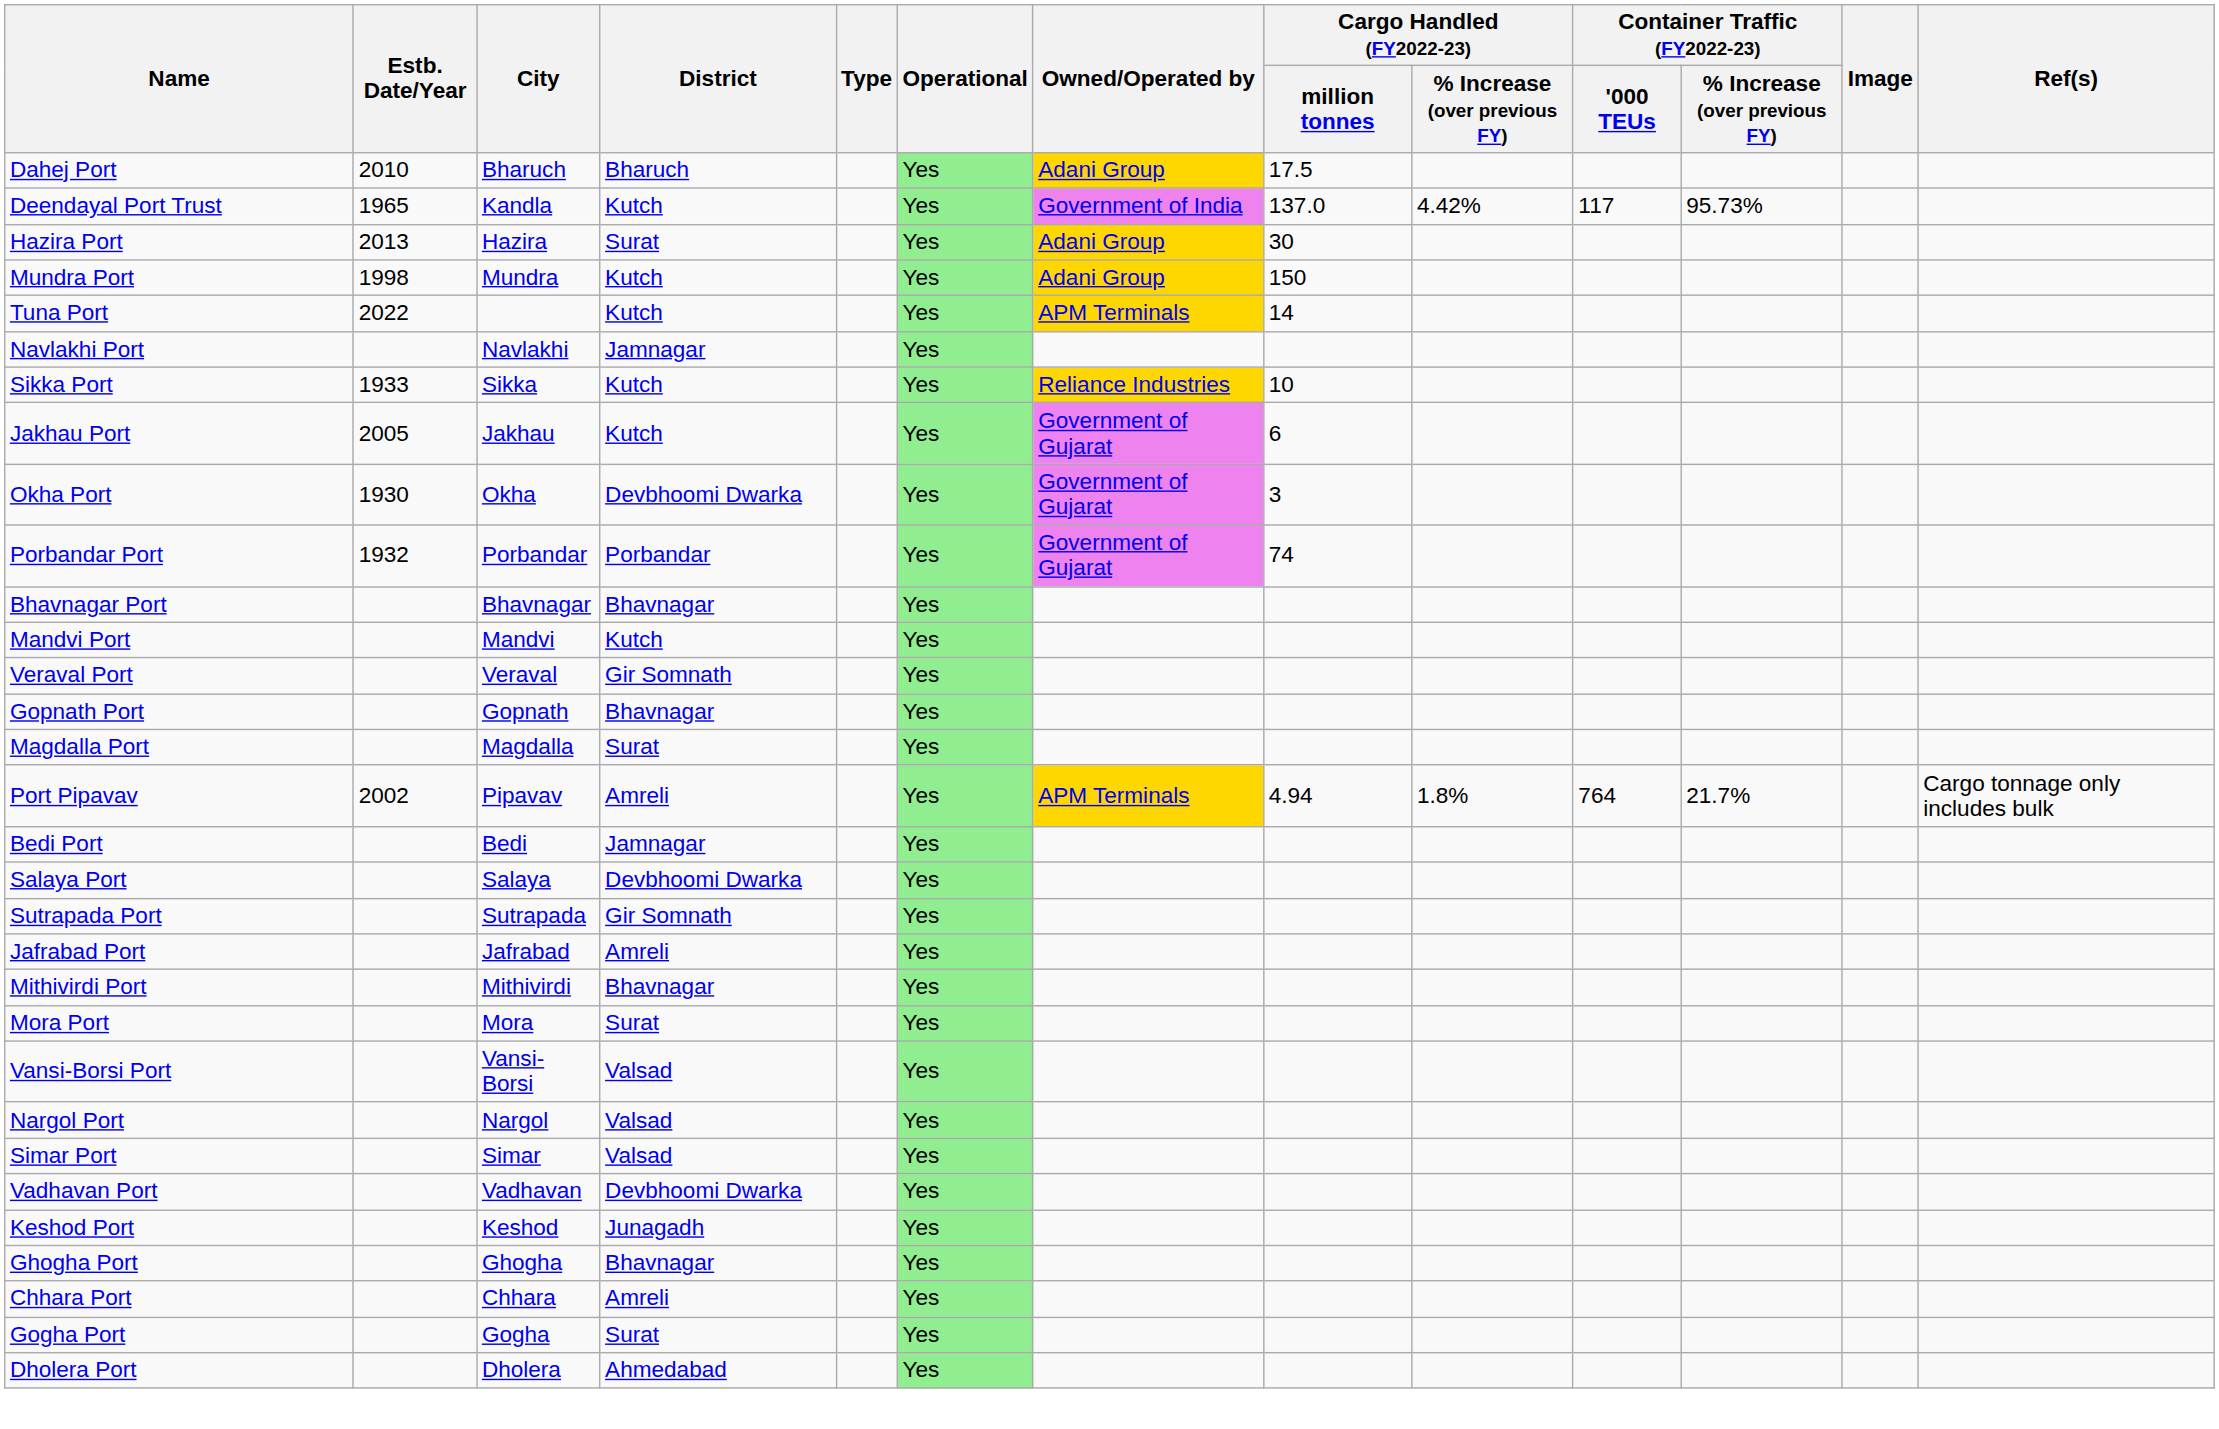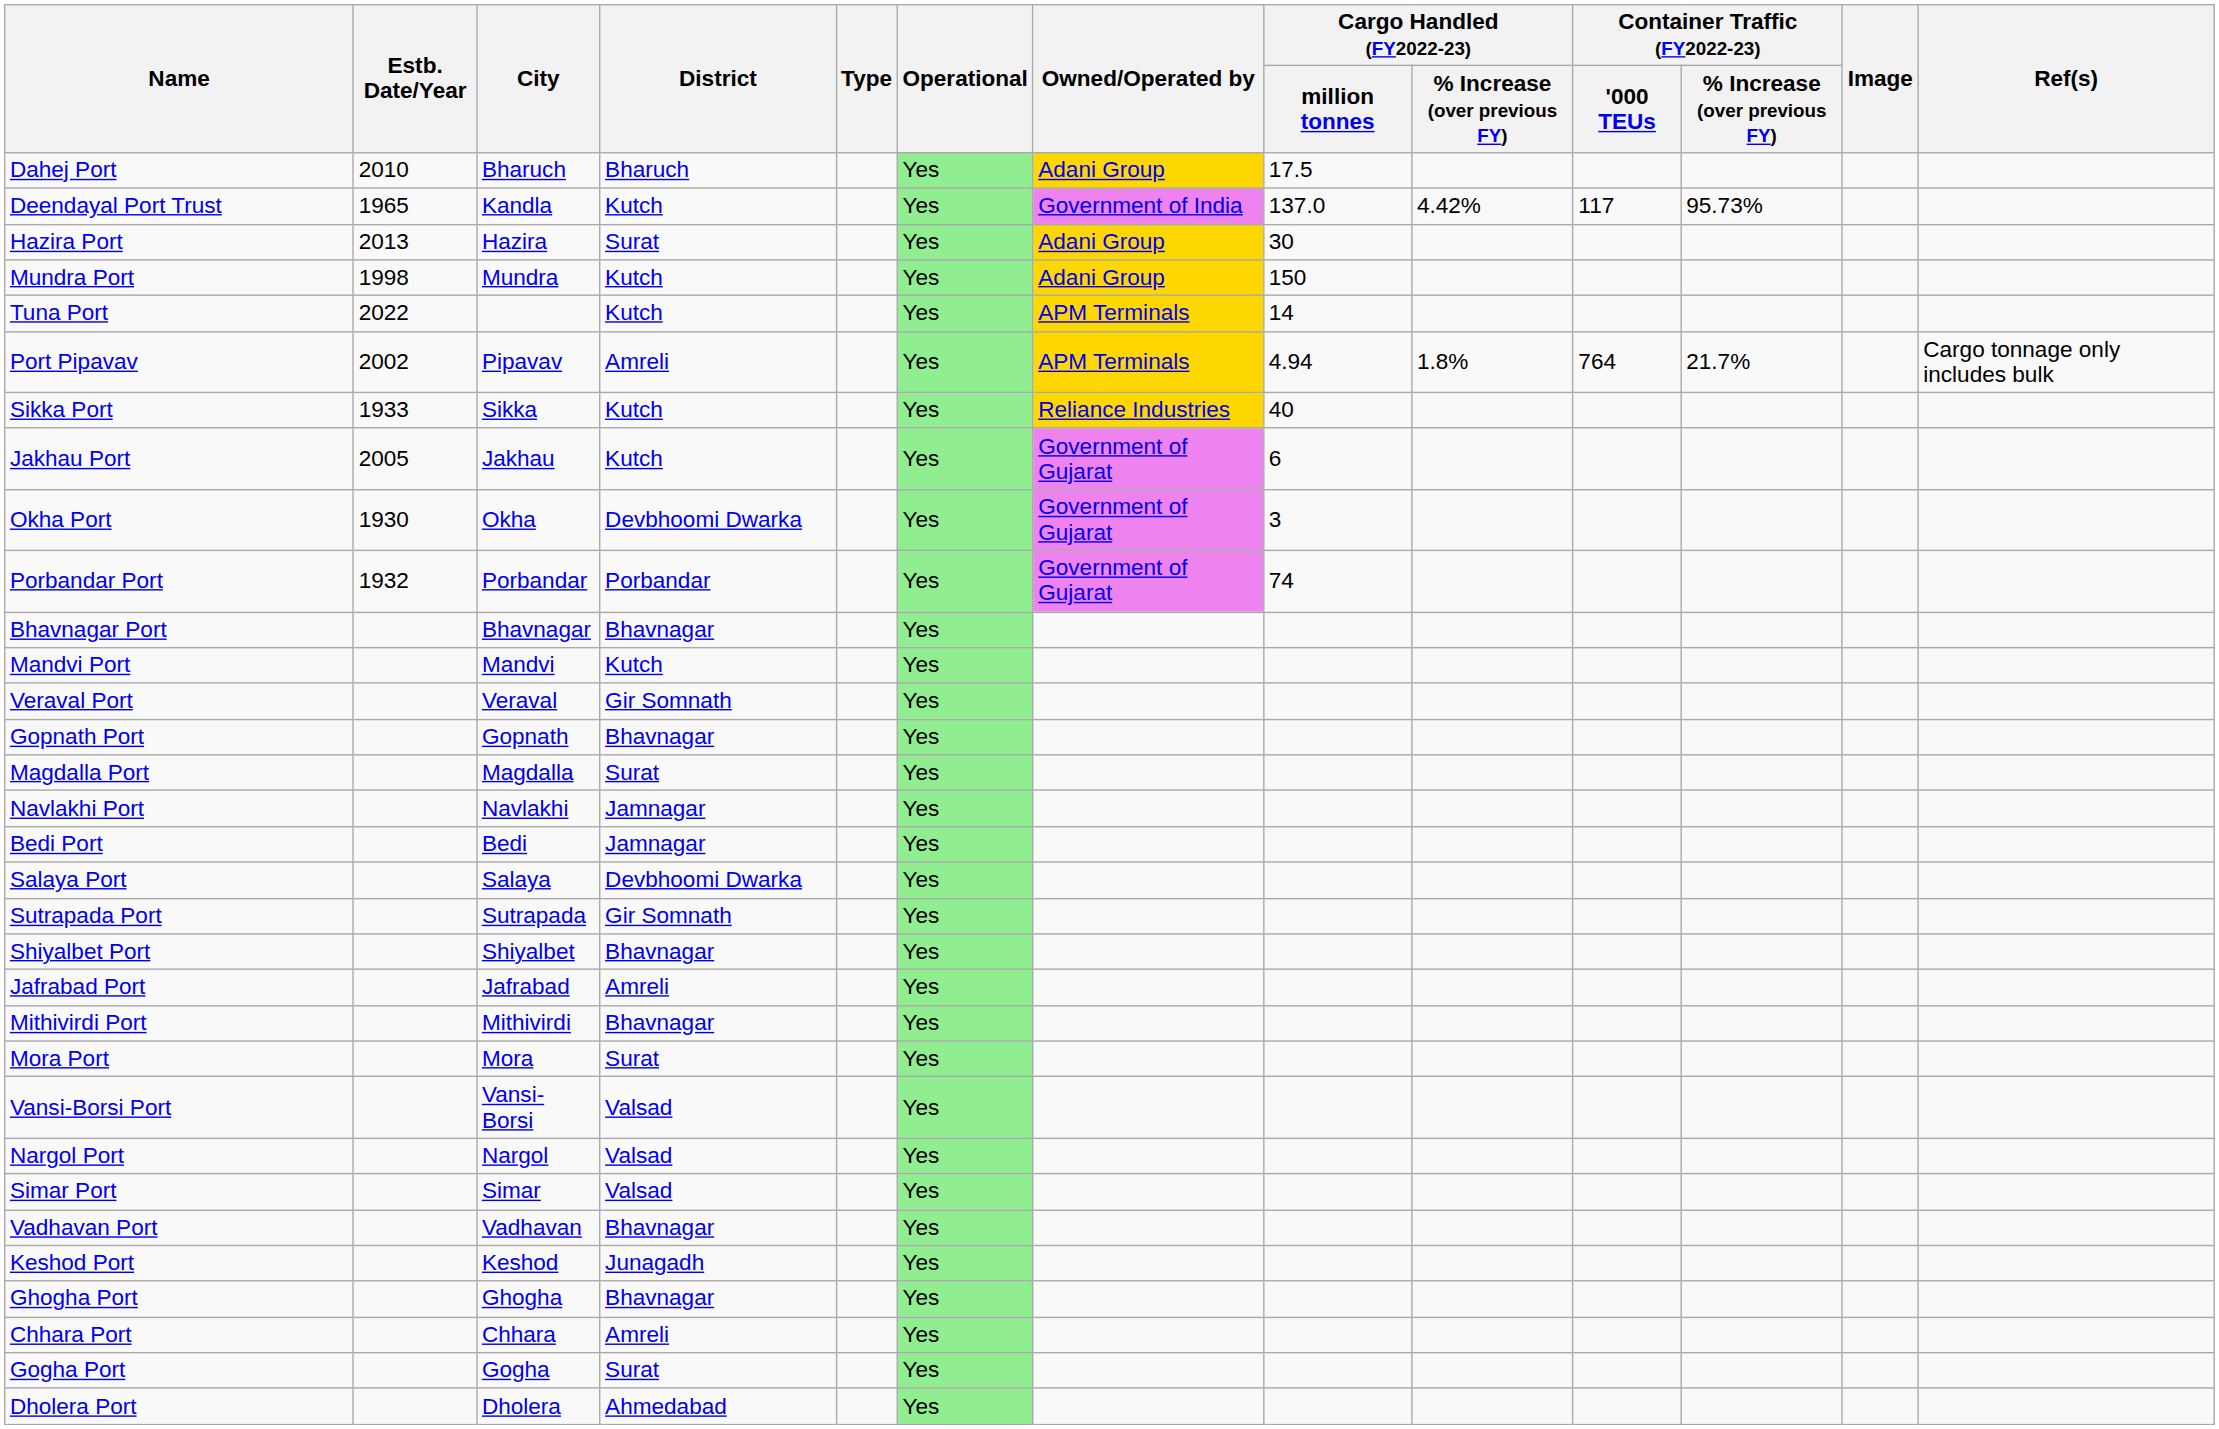 <table class="wikitable sortable">
 <tr>
 <th rowspan="2" style="width:15em;">Name</th>
 <th rowspan="2" style="width:5em;">Estb. Date/Year</th>
 <th rowspan="2" style="width:5em;">City</th>
 <th rowspan="2" style="width:10em;">District</th>
 <th rowspan="2">Type</th>
 <th rowspan="2">Operational</th>
 <th rowspan="2">Owned/Operated by</th>
 <th colspan="2" style="width:5em;">Cargo Handled <br><small>(<a href='#'>FY</a>2022-23)</small></th>
 <th colspan="2" style="width:5em;">Container Traffic <br><small>(<a href='#'>FY</a>2022-23)</small></th>
 <th rowspan="2">Image</th>
 <th rowspan="2">Ref(s)</th>
 </tr>
 <tr>
 <th>million <a href='#'>tonnes</a></th>
 <th>% Increase<br><small>(over previous <a href='#'>FY</a>)</small></th>
 <th>'000 <a href='#'>TEUs</a></th>
 <th>% Increase<br><small>(over previous <a href='#'>FY</a>)</small></th>
 </tr>
 <tr>
 <td><a href='#'>Dahej Port</a></td>
 <td>2010</td>
 <td><a href='#'>Bharuch</a></td>
 <td><a href='#'>Bharuch</a></td>
 <td></td>
 <td style="background:lightgreen;">Yes</td>
 <td style="background:gold;"><a href='#'>Adani Group</a></td>
 <td>17.5</td>
 <td></td>
 <td></td>
 <td></td>
 <td></td>
 <td></td>
 </tr>
 <tr>
 <td><a href='#'>Deendayal Port Trust</a></td>
 <td>1965</td>
 <td><a href='#'>Kandla</a></td>
 <td><a href='#'>Kutch</a></td>
 <td></td>
 <td style="background:lightgreen;">Yes</td>
 <td style="background:violet;"><a href='#'>Government of India</a></td>
 <td>137.0</td>
 <td>4.42% </td>
 <td>117</td>
 <td>95.73% </td>
 <td></td>
 <td></td>
 </tr>
 <tr>
 <td><a href='#'>Hazira Port</a></td>
 <td>2013</td>
 <td><a href='#'>Hazira</a></td>
 <td><a href='#'>Surat</a></td>
 <td></td>
 <td style="background:lightgreen;">Yes</td>
 <td style="background:gold;"><a href='#'>Adani Group</a></td>
 <td>30</td>
 <td></td>
 <td></td>
 <td></td>
 <td></td>
 <td></td>
 </tr>
 <tr>
 <td><a href='#'>Mundra Port</a></td>
 <td>1998</td>
 <td><a href='#'>Mundra</a></td>
 <td><a href='#'>Kutch</a></td>
 <td></td>
 <td style="background:lightgreen;">Yes</td>
 <td style="background:gold;"><a href='#'>Adani Group</a></td>
 <td>150</td>
 <td></td>
 <td></td>
 <td></td>
 <td></td>
 <td></td>
 </tr>
 <tr>
 <td><a href='#'>Tuna Port</a></td>
 <td>2022</td>
 <td></td>
 <td><a href='#'>Kutch</a></td>
 <td></td>
 <td style="background:lightgreen;">Yes</td>
 <td style="background:gold;"><a href='#'>APM Terminals</a></td>
 <td>14</td>
 <td></td>
 <td></td>
 <td></td>
 <td></td>
 <td></td>
 </tr>
 <tr>
-<td><a href='#'>Navlakhi Port</a></td>
-<td></td>
-<td><a href='#'>Navlakhi</a></td>
-<td><a href='#'>Jamnagar</a></td>
+<td><a href='#'>Port Pipavav</a></td>
+<td>2002</td>
+<td><a href='#'>Pipavav</a></td>
+<td><a href='#'>Amreli</a></td>
 <td></td>
 <td style="background:lightgreen;">Yes</td>
+<td style="background:gold;"><a href='#'>APM Terminals</a></td>
+<td>4.94</td>
+<td>1.8% </td>
+<td>764</td>
+<td>21.7% </td>
 <td></td>
-<td></td>
-<td></td>
-<td></td>
-<td></td>
-<td></td>
-<td></td>
+<td>Cargo tonnage only includes bulk</td>
 </tr>
 <tr>
 <td><a href='#'>Sikka Port</a></td>
 <td>1933</td>
 <td><a href='#'>Sikka</a></td>
 <td><a href='#'>Kutch</a></td>
 <td></td>
 <td style="background:lightgreen;">Yes</td>
 <td style="background:gold;"><a href='#'>Reliance Industries</a></td>
-<td>10</td>
+<td>40</td>
 <td></td>
 <td></td>
 <td></td>
 <td></td>
 <td></td>
 </tr>
 <tr>
 <td><a href='#'>Jakhau Port</a></td>
 <td>2005</td>
 <td><a href='#'>Jakhau</a></td>
 <td><a href='#'>Kutch</a></td>
 <td></td>
 <td style="background:lightgreen;">Yes</td>
 <td style="background:violet;"><a href='#'>Government of Gujarat</a></td>
 <td>6</td>
 <td></td>
 <td></td>
 <td></td>
 <td></td>
 <td></td>
 </tr>
 <tr>
 <td><a href='#'>Okha Port</a></td>
 <td>1930</td>
 <td><a href='#'>Okha</a></td>
 <td><a href='#'>Devbhoomi Dwarka</a></td>
 <td></td>
 <td style="background:lightgreen;">Yes</td>
 <td style="background:violet;"><a href='#'>Government of Gujarat</a></td>
 <td>3</td>
 <td></td>
 <td></td>
 <td></td>
 <td></td>
 <td></td>
 </tr>
 <tr>
 <td><a href='#'>Porbandar Port</a></td>
 <td>1932</td>
 <td><a href='#'>Porbandar</a></td>
 <td><a href='#'>Porbandar</a></td>
 <td></td>
 <td style="background:lightgreen;">Yes</td>
 <td style="background:violet;"><a href='#'>Government of Gujarat</a></td>
 <td>74</td>
 <td></td>
 <td></td>
 <td></td>
 <td></td>
 <td></td>
 </tr>
 <tr>
 <td><a href='#'>Bhavnagar Port</a></td>
 <td></td>
 <td><a href='#'>Bhavnagar</a></td>
 <td><a href='#'>Bhavnagar</a></td>
 <td></td>
 <td style="background:lightgreen;">Yes</td>
 <td></td>
 <td></td>
 <td></td>
 <td></td>
 <td></td>
 <td></td>
 <td></td>
 </tr>
 <tr>
 <td><a href='#'>Mandvi Port</a></td>
 <td></td>
 <td><a href='#'>Mandvi</a></td>
 <td><a href='#'>Kutch</a></td>
 <td></td>
 <td style="background:lightgreen;">Yes</td>
 <td></td>
 <td></td>
 <td></td>
 <td></td>
 <td></td>
 <td></td>
 <td></td>
 </tr>
 <tr>
 <td><a href='#'>Veraval Port</a></td>
 <td></td>
 <td><a href='#'>Veraval</a></td>
 <td><a href='#'>Gir Somnath</a></td>
 <td></td>
 <td style="background:lightgreen;">Yes</td>
 <td></td>
 <td></td>
 <td></td>
 <td></td>
 <td></td>
 <td></td>
 <td></td>
 </tr>
 <tr>
 <td><a href='#'>Gopnath Port</a></td>
 <td></td>
 <td><a href='#'>Gopnath</a></td>
 <td><a href='#'>Bhavnagar</a></td>
 <td></td>
 <td style="background:lightgreen;">Yes</td>
 <td></td>
 <td></td>
 <td></td>
 <td></td>
 <td></td>
 <td></td>
 <td></td>
 </tr>
 <tr>
 <td><a href='#'>Magdalla Port</a></td>
 <td></td>
 <td><a href='#'>Magdalla</a></td>
 <td><a href='#'>Surat</a></td>
 <td></td>
 <td style="background:lightgreen;">Yes</td>
 <td></td>
 <td></td>
 <td></td>
 <td></td>
 <td></td>
 <td></td>
 <td></td>
 </tr>
 <tr>
-<td><a href='#'>Port Pipavav</a></td>
-<td>2002</td>
-<td><a href='#'>Pipavav</a></td>
-<td><a href='#'>Amreli</a></td>
+<td><a href='#'>Navlakhi Port</a></td>
+<td></td>
+<td><a href='#'>Navlakhi</a></td>
+<td><a href='#'>Jamnagar</a></td>
 <td></td>
 <td style="background:lightgreen;">Yes</td>
-<td style="background:gold;"><a href='#'>APM Terminals</a></td>
-<td>4.94</td>
-<td>1.8% </td>
-<td>764</td>
-<td>21.7% </td>
 <td></td>
-<td>Cargo tonnage only includes bulk</td>
+<td></td>
+<td></td>
+<td></td>
+<td></td>
+<td></td>
+<td></td>
 </tr>
 <tr>
 <td><a href='#'>Bedi Port</a></td>
 <td></td>
 <td><a href='#'>Bedi</a></td>
 <td><a href='#'>Jamnagar</a></td>
 <td></td>
 <td style="background:lightgreen;">Yes</td>
 <td></td>
 <td></td>
 <td></td>
 <td></td>
 <td></td>
 <td></td>
 <td></td>
 </tr>
 <tr>
 <td><a href='#'>Salaya Port</a></td>
 <td></td>
 <td><a href='#'>Salaya</a></td>
 <td><a href='#'>Devbhoomi Dwarka</a></td>
 <td></td>
 <td style="background:lightgreen;">Yes</td>
 <td></td>
 <td></td>
 <td></td>
 <td></td>
 <td></td>
 <td></td>
 <td></td>
 </tr>
 <tr>
 <td><a href='#'>Sutrapada Port</a></td>
 <td></td>
 <td><a href='#'>Sutrapada</a></td>
 <td><a href='#'>Gir Somnath</a></td>
+<td></td>
+<td style="background:lightgreen;">Yes</td>
+<td></td>
+<td></td>
+<td></td>
+<td></td>
+<td></td>
+<td></td>
+<td></td>
+</tr>
+<tr>
+<td><a href='#'>Shiyalbet Port</a></td>
+<td></td>
+<td><a href='#'>Shiyalbet</a></td>
+<td><a href='#'>Bhavnagar</a></td>
 <td></td>
 <td style="background:lightgreen;">Yes</td>
 <td></td>
 <td></td>
 <td></td>
 <td></td>
 <td></td>
 <td></td>
 <td></td>
 </tr>
 <tr>
 <td><a href='#'>Jafrabad Port</a></td>
 <td></td>
 <td><a href='#'>Jafrabad</a></td>
 <td><a href='#'>Amreli</a></td>
 <td></td>
 <td style="background:lightgreen;">Yes</td>
 <td></td>
 <td></td>
 <td></td>
 <td></td>
 <td></td>
 <td></td>
 <td></td>
 </tr>
 <tr>
 <td><a href='#'>Mithivirdi Port</a></td>
 <td></td>
 <td><a href='#'>Mithivirdi</a></td>
 <td><a href='#'>Bhavnagar</a></td>
 <td></td>
 <td style="background:lightgreen;">Yes</td>
 <td></td>
 <td></td>
 <td></td>
 <td></td>
 <td></td>
 <td></td>
 <td></td>
 </tr>
 <tr>
 <td><a href='#'>Mora Port</a></td>
 <td></td>
 <td><a href='#'>Mora</a></td>
 <td><a href='#'>Surat</a></td>
 <td></td>
 <td style="background:lightgreen;">Yes</td>
 <td></td>
 <td></td>
 <td></td>
 <td></td>
 <td></td>
 <td></td>
 <td></td>
 </tr>
 <tr>
 <td><a href='#'>Vansi-Borsi Port</a></td>
 <td></td>
 <td><a href='#'>Vansi-Borsi</a></td>
 <td><a href='#'>Valsad</a></td>
 <td></td>
 <td style="background:lightgreen;">Yes</td>
 <td></td>
 <td></td>
 <td></td>
 <td></td>
 <td></td>
 <td></td>
 <td></td>
 </tr>
 <tr>
 <td><a href='#'>Nargol Port</a></td>
 <td></td>
 <td><a href='#'>Nargol</a></td>
 <td><a href='#'>Valsad</a></td>
 <td></td>
 <td style="background:lightgreen;">Yes</td>
 <td></td>
 <td></td>
 <td></td>
 <td></td>
 <td></td>
 <td></td>
 <td></td>
 </tr>
 <tr>
 <td><a href='#'>Simar Port</a></td>
 <td></td>
 <td><a href='#'>Simar</a></td>
 <td><a href='#'>Valsad</a></td>
 <td></td>
 <td style="background:lightgreen;">Yes</td>
 <td></td>
 <td></td>
 <td></td>
 <td></td>
 <td></td>
 <td></td>
 <td></td>
 </tr>
 <tr>
 <td><a href='#'>Vadhavan Port</a></td>
 <td></td>
 <td><a href='#'>Vadhavan</a></td>
-<td><a href='#'>Devbhoomi Dwarka</a></td>
+<td><a href='#'>Bhavnagar</a></td>
 <td></td>
 <td style="background:lightgreen;">Yes</td>
 <td></td>
 <td></td>
 <td></td>
 <td></td>
 <td></td>
 <td></td>
 <td></td>
 </tr>
 <tr>
 <td><a href='#'>Keshod Port</a></td>
 <td></td>
 <td><a href='#'>Keshod</a></td>
 <td><a href='#'>Junagadh</a></td>
 <td></td>
 <td style="background:lightgreen;">Yes</td>
 <td></td>
 <td></td>
 <td></td>
 <td></td>
 <td></td>
 <td></td>
 <td></td>
 </tr>
 <tr>
 <td><a href='#'>Ghogha Port</a></td>
 <td></td>
 <td><a href='#'>Ghogha</a></td>
 <td><a href='#'>Bhavnagar</a></td>
 <td></td>
 <td style="background:lightgreen;">Yes</td>
 <td></td>
 <td></td>
 <td></td>
 <td></td>
 <td></td>
 <td></td>
 <td></td>
 </tr>
 <tr>
 <td><a href='#'>Chhara Port</a></td>
 <td></td>
 <td><a href='#'>Chhara</a></td>
 <td><a href='#'>Amreli</a></td>
 <td></td>
 <td style="background:lightgreen;">Yes</td>
 <td></td>
 <td></td>
 <td></td>
 <td></td>
 <td></td>
 <td></td>
 <td></td>
 </tr>
 <tr>
 <td><a href='#'>Gogha Port</a></td>
 <td></td>
 <td><a href='#'>Gogha</a></td>
 <td><a href='#'>Surat</a></td>
 <td></td>
 <td style="background:lightgreen;">Yes</td>
 <td></td>
 <td></td>
 <td></td>
 <td></td>
 <td></td>
 <td></td>
 <td></td>
 </tr>
 <tr>
 <td><a href='#'>Dholera Port</a></td>
 <td></td>
 <td><a href='#'>Dholera</a></td>
 <td><a href='#'>Ahmedabad</a></td>
 <td></td>
 <td style="background:lightgreen;">Yes</td>
 <td></td>
 <td></td>
 <td></td>
 <td></td>
 <td></td>
 <td></td>
 <td></td>
 </tr>
 </table>
